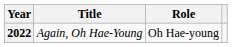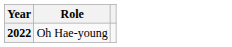 <table class="wikitable sortable plainrowheaders">
 <tr>
 <th scope="col">Year</th>
-<th scope="col">Title</th>
 <th scope="col">Role</th>
 <th scope="col" class="unsortable"></th>
 </tr>
 <tr>
 <th scope="row">2022</th>
-<td><em>Again, Oh Hae-Young</em></td>
 <td>Oh Hae-young</td>
 <td></td>
 </tr>
 </table>
